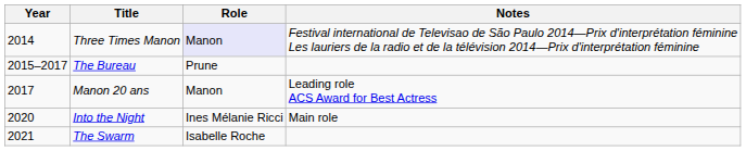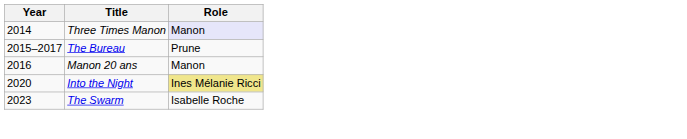 <table class="wikitable sortable">
 <tr>
 <th>Year</th>
 <th>Title</th>
 <th>Role</th>
-<th class="unsortable">Notes</th>
 </tr>
 <tr>
 <td>2014</td>
 <td><em>Three Times Manon</em></td>
 <td style="background: lavender;">Manon</td>
-<td><em>Festival international de Televisao de São Paulo 2014—Prix d'interprétation féminine</em><br><em>Les lauriers de la radio et de la télévision 2014—Prix d'interprétation féminine</em></td>
 </tr>
 <tr>
 <td>2015–2017</td>
 <td><em><a href='#'>The Bureau</a></em></td>
 <td>Prune</td>
-<td></td>
 </tr>
 <tr>
-<td>2017</td>
+<td>2016</td>
 <td><em>Manon 20 ans</em></td>
 <td>Manon</td>
-<td>Leading role<br><a href='#'>ACS Award for Best Actress</a></td>
 </tr>
 <tr>
 <td>2020</td>
 <td><a href='#'><em>Into the Night</em></a></td>
-<td>Ines Mélanie Ricci</td>
-<td>Main role</td>
+<td style="background: khaki;">Ines Mélanie Ricci</td>
 </tr>
 <tr>
-<td>2021</td>
+<td>2023</td>
 <td><em><a href='#'>The Swarm</a></em></td>
 <td>Isabelle Roche</td>
-<td></td>
 </tr>
 </table>
